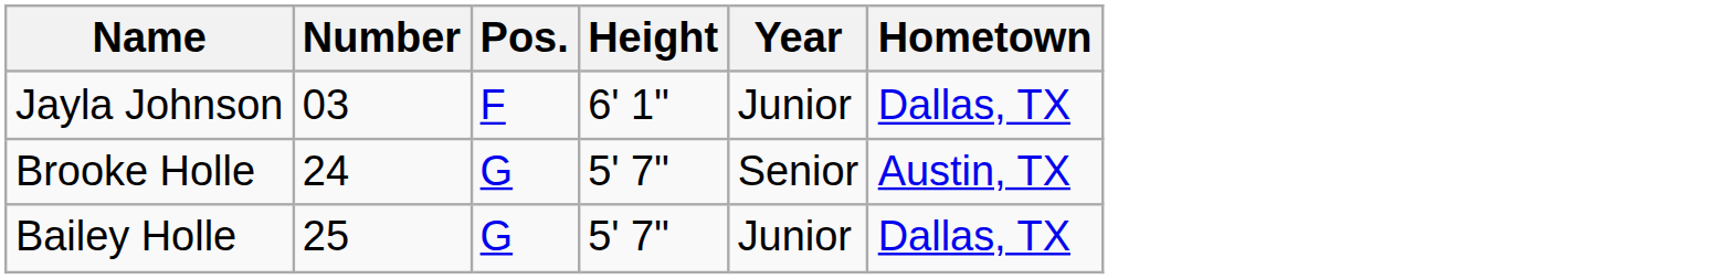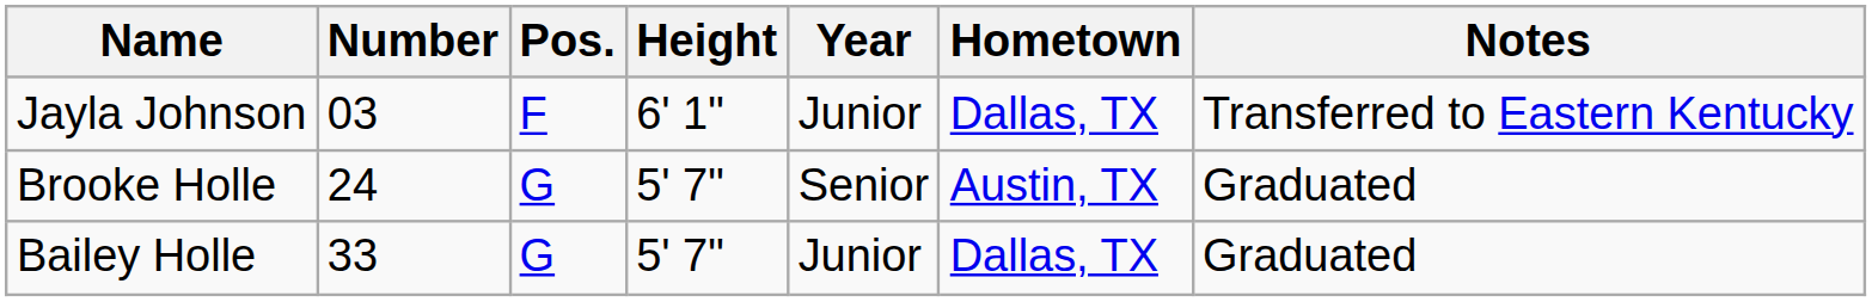 <table class="wikitable sortable" border="1">
 <tr>
 <th>Name</th>
 <th>Number</th>
 <th>Pos.</th>
 <th>Height</th>
 <th>Year</th>
 <th>Hometown</th>
+<th class="wikitable">Notes</th>
 </tr>
 <tr>
 <td>Jayla Johnson</td>
 <td>03</td>
 <td><a href='#'>F</a></td>
 <td>6' 1"</td>
 <td>Junior</td>
 <td><a href='#'>Dallas, TX</a></td>
+<td>Transferred to <a href='#'>Eastern Kentucky</a></td>
 </tr>
 <tr>
 <td>Brooke Holle</td>
 <td>24</td>
 <td><a href='#'>G</a></td>
 <td>5' 7"</td>
 <td>Senior</td>
 <td><a href='#'>Austin, TX</a></td>
+<td>Graduated</td>
 </tr>
 <tr>
 <td>Bailey Holle</td>
-<td>25</td>
+<td>33</td>
 <td><a href='#'>G</a></td>
 <td>5' 7"</td>
 <td>Junior</td>
 <td><a href='#'>Dallas, TX</a></td>
+<td>Graduated</td>
 </tr>
 </table>
